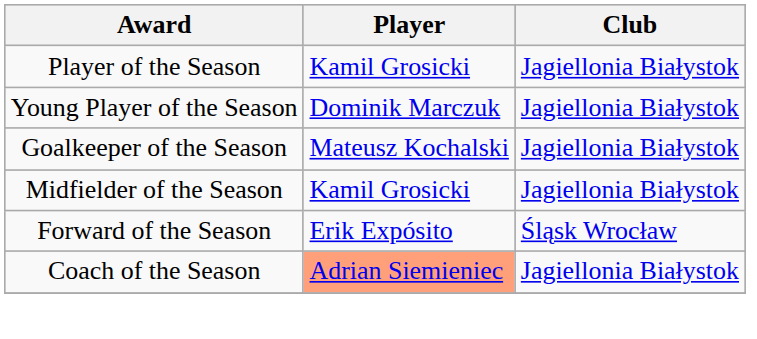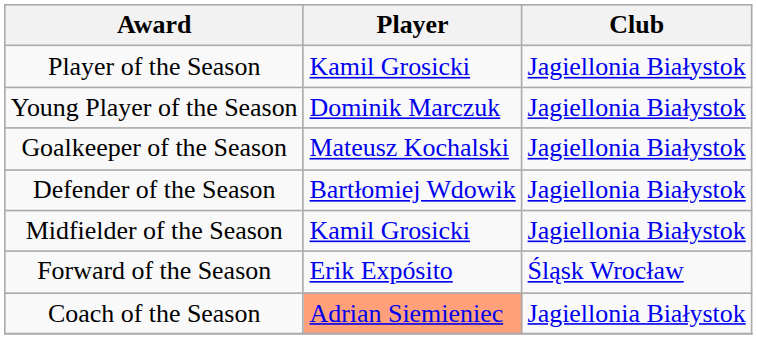 <table class="wikitable" style="text-align:center">
 <tr>
 <th>Award</th>
 <th>Player</th>
 <th>Club</th>
 </tr>
 <tr>
 <td>Player of the Season</td>
 <td style="text-align:left"> <a href='#'>Kamil Grosicki</a></td>
 <td style="text-align:left"><a href='#'>Jagiellonia Białystok</a></td>
 </tr>
 <tr>
 <td>Young Player of the Season</td>
 <td style="text-align:left"> <a href='#'>Dominik Marczuk</a></td>
 <td style="text-align:left"><a href='#'>Jagiellonia Białystok</a></td>
 </tr>
 <tr>
 <td>Goalkeeper of the Season</td>
 <td style="text-align:left"> <a href='#'>Mateusz Kochalski</a></td>
 <td style="text-align:left"><a href='#'>Jagiellonia Białystok</a></td>
 </tr>
 <tr>
+<td>Defender of the Season</td>
+<td style="text-align:left"> <a href='#'>Bartłomiej Wdowik</a></td>
+<td style="text-align:left"><a href='#'>Jagiellonia Białystok</a></td>
+</tr>
+<tr>
 <td>Midfielder of the Season</td>
 <td style="text-align:left"> <a href='#'>Kamil Grosicki</a></td>
 <td style="text-align:left"><a href='#'>Jagiellonia Białystok</a></td>
 </tr>
 <tr>
 <td>Forward of the Season</td>
 <td style="text-align:left"> <a href='#'>Erik Expósito</a></td>
 <td style="text-align:left"><a href='#'>Śląsk Wrocław</a></td>
 </tr>
 <tr>
 <td>Coach of the Season</td>
 <td style="background: lightsalmon; text-align:left"> <a href='#'>Adrian Siemieniec</a></td>
 <td style="text-align:left"><a href='#'>Jagiellonia Białystok</a></td>
 </tr>
 <tr>
 </tr>
 </table>
